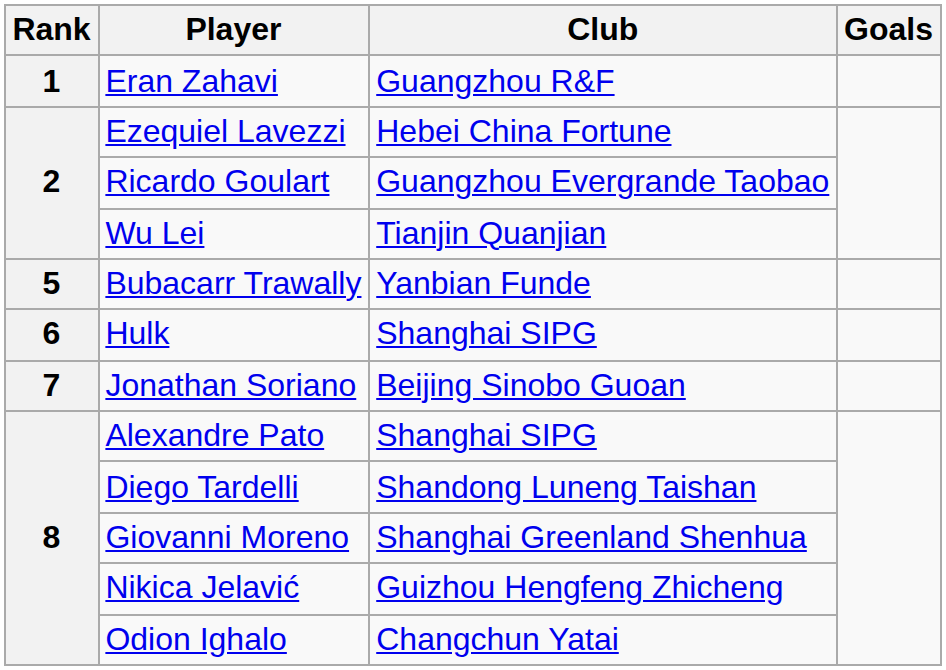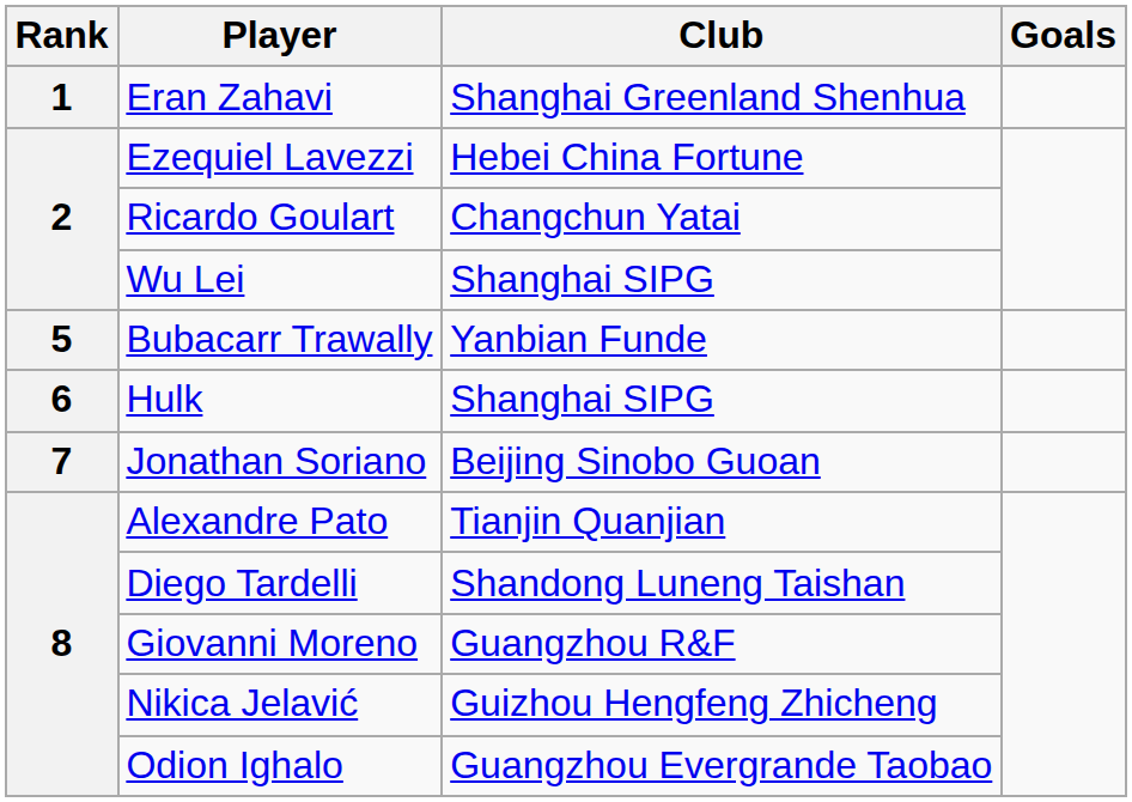 <table class="wikitable">
 <tr>
 <th>Rank</th>
 <th>Player</th>
 <th>Club</th>
 <th>Goals</th>
 </tr>
 <tr>
 <th>1</th>
 <td> <a href='#'>Eran Zahavi</a></td>
-<td><a href='#'>Guangzhou R&F</a></td>
+<td><a href='#'>Shanghai Greenland Shenhua</a></td>
 <td></td>
 </tr>
 <tr>
 <th rowspan=3>2</th>
 <td> <a href='#'>Ezequiel Lavezzi</a></td>
 <td><a href='#'>Hebei China Fortune</a></td>
 <td rowspan=3></td>
 </tr>
 <tr>
 <td> <a href='#'>Ricardo Goulart</a></td>
-<td><a href='#'>Guangzhou Evergrande Taobao</a></td>
+<td><a href='#'>Changchun Yatai</a></td>
 </tr>
 <tr>
 <td> <a href='#'>Wu Lei</a></td>
-<td><a href='#'>Tianjin Quanjian</a></td>
+<td><a href='#'>Shanghai SIPG</a></td>
 </tr>
 <tr>
 <th>5</th>
 <td> <a href='#'>Bubacarr Trawally</a></td>
 <td><a href='#'>Yanbian Funde</a></td>
 <td></td>
 </tr>
 <tr>
 <th>6</th>
 <td> <a href='#'>Hulk</a></td>
 <td><a href='#'>Shanghai SIPG</a></td>
 <td></td>
 </tr>
 <tr>
 <th>7</th>
 <td> <a href='#'>Jonathan Soriano</a></td>
 <td><a href='#'>Beijing Sinobo Guoan</a></td>
 <td></td>
 </tr>
 <tr>
 <th rowspan=5>8</th>
 <td> <a href='#'>Alexandre Pato</a></td>
-<td><a href='#'>Shanghai SIPG</a></td>
+<td><a href='#'>Tianjin Quanjian</a></td>
 <td rowspan=5></td>
 </tr>
 <tr>
 <td> <a href='#'>Diego Tardelli</a></td>
 <td><a href='#'>Shandong Luneng Taishan</a></td>
 </tr>
 <tr>
 <td> <a href='#'>Giovanni Moreno</a></td>
-<td><a href='#'>Shanghai Greenland Shenhua</a></td>
+<td><a href='#'>Guangzhou R&F</a></td>
 </tr>
 <tr>
 <td> <a href='#'>Nikica Jelavić</a></td>
 <td><a href='#'>Guizhou Hengfeng Zhicheng</a></td>
 </tr>
 <tr>
 <td> <a href='#'>Odion Ighalo</a></td>
-<td><a href='#'>Changchun Yatai</a></td>
+<td><a href='#'>Guangzhou Evergrande Taobao</a></td>
 </tr>
 </table>
